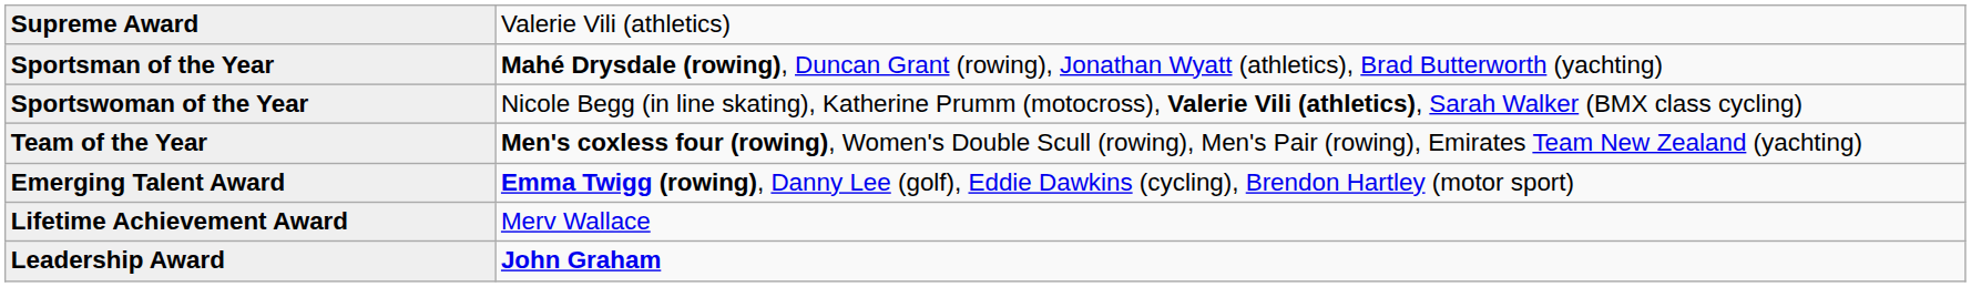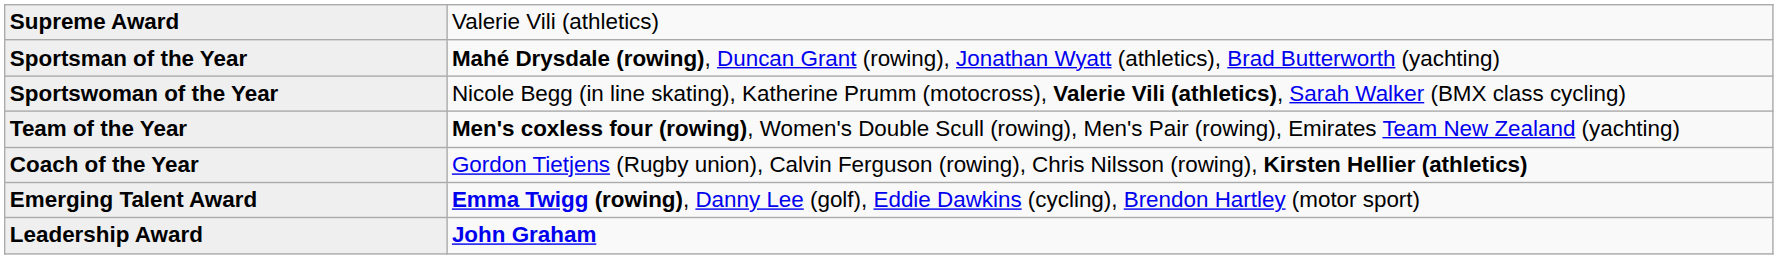 <table class=wikitable style="width:100%">
 <tr>
 <td style="background:#efefef; width:25%;"><strong>Supreme Award</strong></td>
 <td>Valerie Vili (athletics)</td>
 </tr>
 <tr>
 <td style="background:#efefef; width:25%;"><strong>Sportsman of the Year</strong></td>
 <td><strong>Mahé Drysdale (rowing)</strong>, <a href='#'>Duncan Grant</a> (rowing), <a href='#'>Jonathan Wyatt</a> (athletics), <a href='#'>Brad Butterworth</a> (yachting)</td>
 </tr>
 <tr>
 <td style="background:#efefef;"><strong>Sportswoman of the Year</strong></td>
 <td>Nicole Begg (in line skating), Katherine Prumm (motocross), <strong>Valerie Vili (athletics)</strong>, <a href='#'>Sarah Walker</a> (BMX class cycling)</td>
 </tr>
 <tr>
 <td style="background:#efefef;"><strong>Team of the Year</strong></td>
 <td><strong>Men's coxless four (rowing)</strong>, Women's Double Scull (rowing), Men's Pair (rowing), Emirates <a href='#'>Team New Zealand</a> (yachting)</td>
 </tr>
 <tr>
+<td style="background:#efefef;"><strong>Coach of the Year</strong></td>
+<td><a href='#'>Gordon Tietjens</a> (Rugby union), Calvin Ferguson (rowing), Chris Nilsson (rowing), <strong>Kirsten Hellier (athletics)</strong></td>
+</tr>
+<tr>
 <td style="background:#efefef;"><strong>Emerging Talent Award</strong></td>
 <td><strong><a href='#'>Emma Twigg</a> (rowing)</strong>, <a href='#'>Danny Lee</a> (golf), <a href='#'>Eddie Dawkins</a> (cycling), <a href='#'>Brendon Hartley</a> (motor sport)</td>
-</tr>
-<tr>
-<td style="background:#efefef;"><strong>Lifetime Achievement Award</strong></td>
-<td><a href='#'>Merv Wallace</a></td>
 </tr>
 <tr>
 <td style="background:#efefef;"><strong>Leadership Award</strong></td>
 <td><strong><a href='#'>John Graham</a></strong></td>
 </tr>
 </table>
